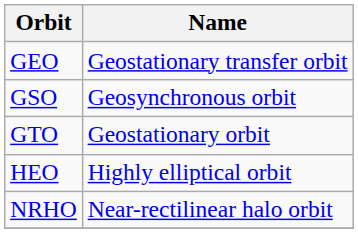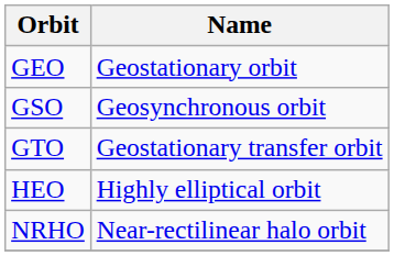 <table class="wikitable sortable">
 <tr>
 <th>Orbit</th>
 <th>Name</th>
 </tr>
 <tr>
 <td><a href='#'>GEO</a></td>
-<td><a href='#'>Geostationary transfer orbit</a></td>
+<td><a href='#'>Geostationary orbit</a></td>
 </tr>
 <tr>
 <td><a href='#'>GSO</a></td>
 <td><a href='#'>Geosynchronous orbit</a></td>
 </tr>
 <tr>
 <td><a href='#'>GTO</a></td>
-<td><a href='#'>Geostationary orbit</a></td>
+<td><a href='#'>Geostationary transfer orbit</a></td>
 </tr>
 <tr>
 <td><a href='#'>HEO</a></td>
 <td><a href='#'>Highly elliptical orbit</a></td>
 </tr>
 <tr>
 <td><a href='#'>NRHO</a></td>
 <td><a href='#'>Near-rectilinear halo orbit</a></td>
 </tr>
 <tr>
 </tr>
 </table>
